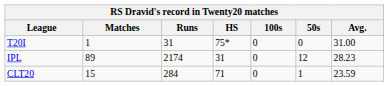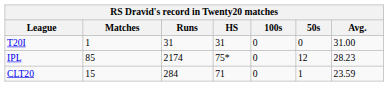 <table class="wikitable" style="float:right; margin-left:1em; width:50%;">
 <tr>
 <th colspan="7"><strong>RS Dravid's record in Twenty20 matches</strong></th>
 </tr>
 <tr>
 <th>League  </th>
 <th>Matches</th>
 <th>Runs</th>
 <th>HS</th>
 <th>100s</th>
 <th>50s</th>
 <th>Avg.</th>
 </tr>
 <tr>
 <td><a href='#'>T20I</a></td>
 <td>1</td>
 <td>31</td>
-<td>75*</td>
+<td>31</td>
 <td>0</td>
 <td>0</td>
 <td>31.00</td>
 </tr>
 <tr>
 <td><a href='#'>IPL</a></td>
-<td>89</td>
+<td>85</td>
 <td>2174</td>
-<td>31</td>
+<td>75*</td>
 <td>0</td>
 <td>12</td>
 <td>28.23</td>
 </tr>
 <tr>
 <td><a href='#'>CLT20</a></td>
 <td>15</td>
 <td>284</td>
 <td>71</td>
 <td>0</td>
 <td>1</td>
 <td>23.59</td>
 </tr>
 </table>
